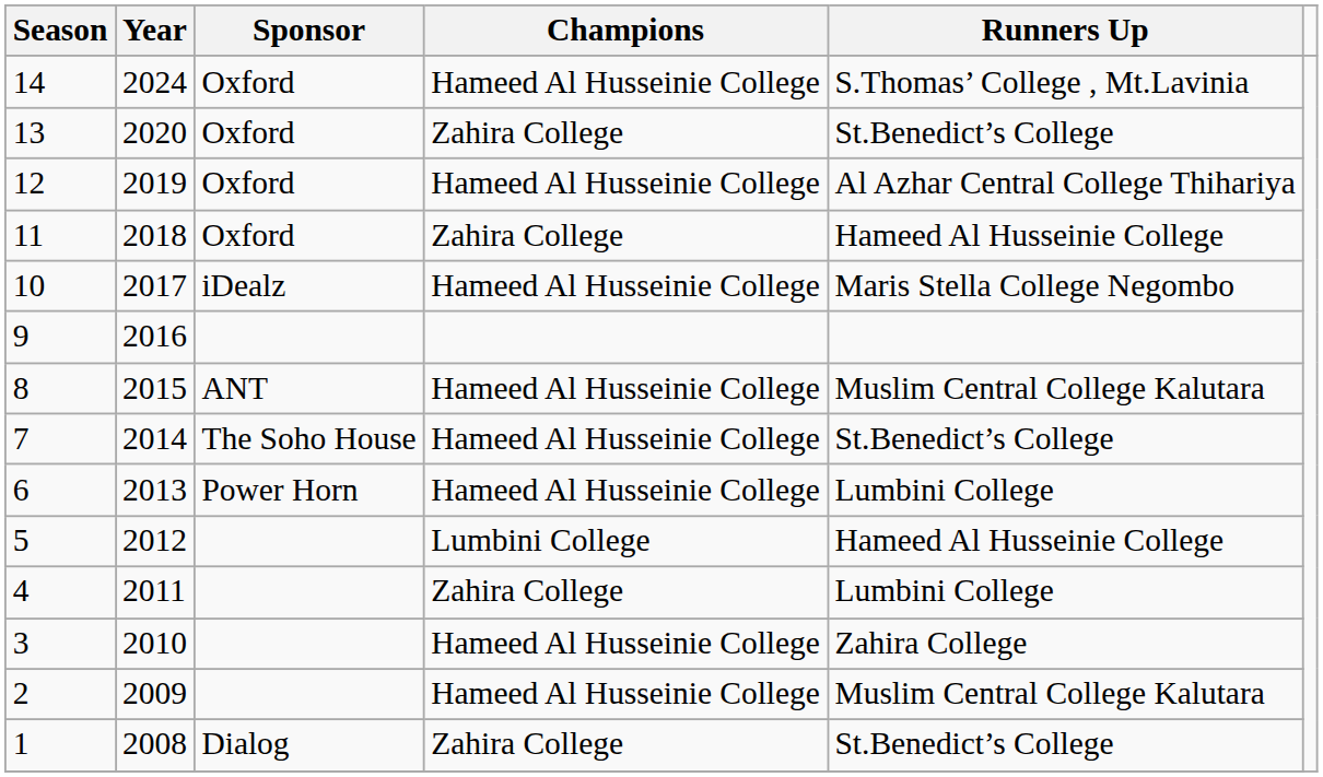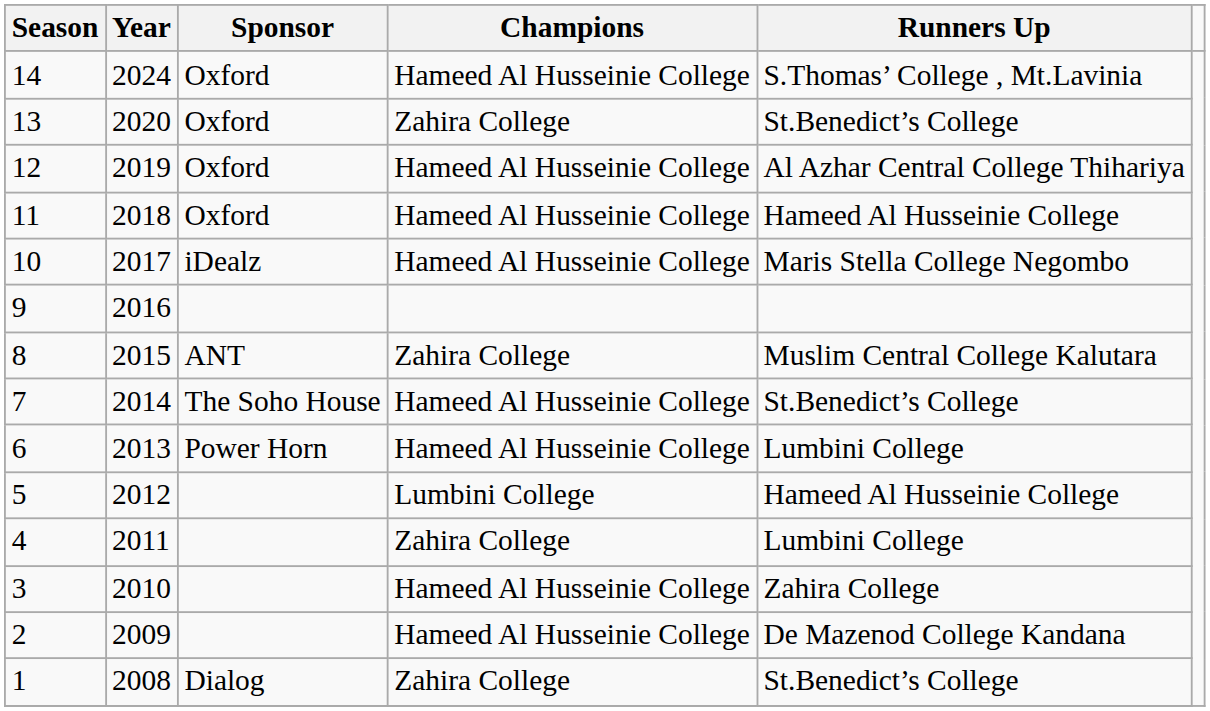 <table class="wikitable">
 <tr>
 <th>Season</th>
 <th>Year</th>
 <th>Sponsor</th>
 <th>Champions</th>
 <th>Runners Up</th>
 <td></td>
 </tr>
 <tr>
 <td>14</td>
 <td>2024</td>
 <td>Oxford</td>
 <td>Hameed Al Husseinie College</td>
 <td>S.Thomas’ College , Mt.Lavinia</td>
 </tr>
 <tr>
 <td>13</td>
 <td>2020</td>
 <td>Oxford</td>
 <td>Zahira College</td>
 <td>St.Benedict’s College</td>
 </tr>
 <tr>
 <td>12</td>
 <td>2019</td>
 <td>Oxford</td>
 <td>Hameed Al Husseinie College</td>
 <td>Al Azhar Central College Thihariya</td>
 </tr>
 <tr>
 <td>11</td>
 <td>2018</td>
 <td>Oxford</td>
-<td>Zahira College</td>
+<td>Hameed Al Husseinie College</td>
 <td>Hameed Al Husseinie College</td>
 </tr>
 <tr>
 <td>10</td>
 <td>2017</td>
 <td>iDealz</td>
 <td>Hameed Al Husseinie College</td>
 <td>Maris Stella College Negombo</td>
 </tr>
 <tr>
 <td>9</td>
 <td>2016</td>
 <td></td>
 <td></td>
 <td></td>
 </tr>
 <tr>
 <td>8</td>
 <td>2015</td>
 <td>ANT</td>
-<td>Hameed Al Husseinie College</td>
+<td>Zahira College</td>
 <td>Muslim Central College Kalutara</td>
 </tr>
 <tr>
 <td>7</td>
 <td>2014</td>
 <td>The Soho House</td>
 <td>Hameed Al Husseinie College</td>
 <td>St.Benedict’s College</td>
 </tr>
 <tr>
 <td>6</td>
 <td>2013</td>
 <td>Power Horn</td>
 <td>Hameed Al Husseinie College</td>
 <td>Lumbini College</td>
 </tr>
 <tr>
 <td>5</td>
 <td>2012</td>
 <td></td>
 <td>Lumbini College</td>
 <td>Hameed Al Husseinie College</td>
 </tr>
 <tr>
 <td>4</td>
 <td>2011</td>
 <td></td>
 <td>Zahira College</td>
 <td>Lumbini College</td>
 </tr>
 <tr>
 <td>3</td>
 <td>2010</td>
 <td></td>
 <td>Hameed Al Husseinie College</td>
 <td>Zahira College</td>
 </tr>
 <tr>
 <td>2</td>
 <td>2009</td>
 <td></td>
 <td>Hameed Al Husseinie College</td>
-<td>Muslim Central College Kalutara</td>
+<td>De Mazenod College Kandana</td>
 </tr>
 <tr>
 <td>1</td>
 <td>2008</td>
 <td>Dialog</td>
 <td>Zahira College</td>
 <td>St.Benedict’s College</td>
 </tr>
 <tr>
 </tr>
 </table>
